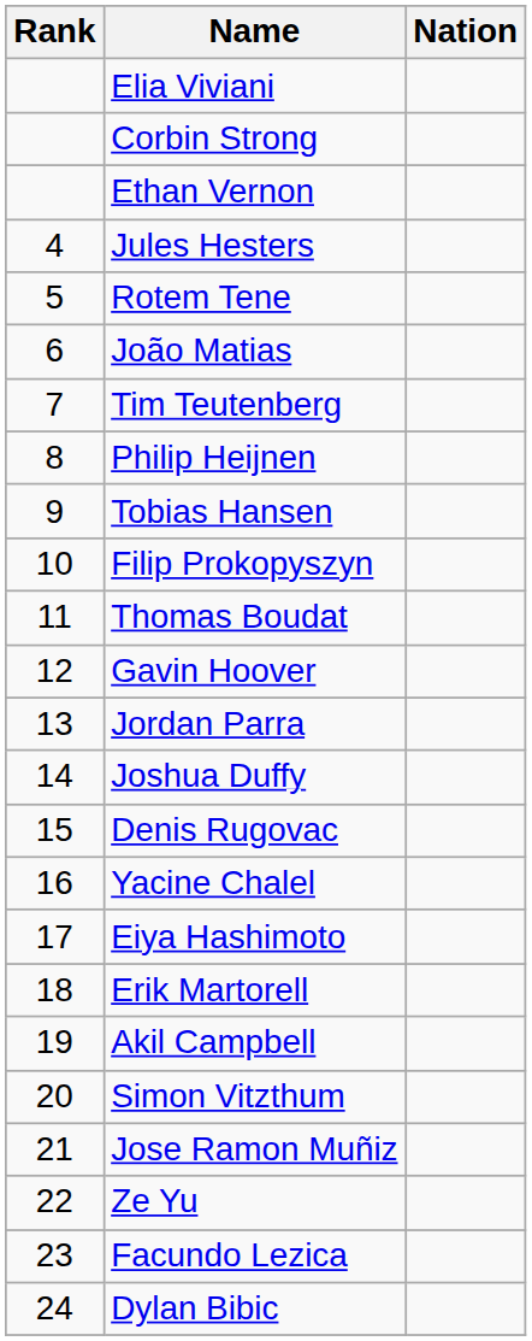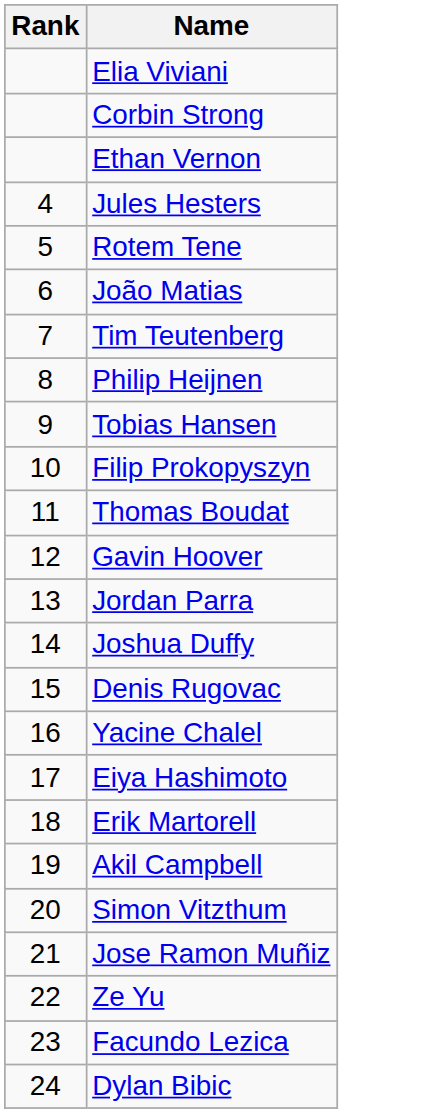 <table class="wikitable sortable" style="text-align:center">
 <tr>
 <th>Rank</th>
 <th>Name</th>
-<th>Nation</th>
 </tr>
 <tr>
 <td></td>
 <td align=left><a href='#'>Elia Viviani</a></td>
-<td align=left></td>
 </tr>
 <tr>
 <td></td>
 <td align=left><a href='#'>Corbin Strong</a></td>
-<td align=left></td>
 </tr>
 <tr>
 <td></td>
 <td align=left><a href='#'>Ethan Vernon</a></td>
-<td align=left></td>
 </tr>
 <tr>
 <td>4</td>
 <td align=left><a href='#'>Jules Hesters</a></td>
-<td align=left></td>
 </tr>
 <tr>
 <td>5</td>
 <td align=left><a href='#'>Rotem Tene</a></td>
-<td align=left></td>
 </tr>
 <tr>
 <td>6</td>
 <td align=left><a href='#'>João Matias</a></td>
-<td align=left></td>
 </tr>
 <tr>
 <td>7</td>
 <td align=left><a href='#'>Tim Teutenberg</a></td>
-<td align=left></td>
 </tr>
 <tr>
 <td>8</td>
 <td align=left><a href='#'>Philip Heijnen</a></td>
-<td align=left></td>
 </tr>
 <tr>
 <td>9</td>
 <td align=left><a href='#'>Tobias Hansen</a></td>
-<td align=left></td>
 </tr>
 <tr>
 <td>10</td>
 <td align=left><a href='#'>Filip Prokopyszyn</a></td>
-<td align=left></td>
 </tr>
 <tr>
 <td>11</td>
 <td align=left><a href='#'>Thomas Boudat</a></td>
-<td align=left></td>
 </tr>
 <tr>
 <td>12</td>
 <td align=left><a href='#'>Gavin Hoover</a></td>
-<td align=left></td>
 </tr>
 <tr>
 <td>13</td>
 <td align=left><a href='#'>Jordan Parra</a></td>
-<td align=left></td>
 </tr>
 <tr>
 <td>14</td>
 <td align=left><a href='#'>Joshua Duffy</a></td>
-<td align=left></td>
 </tr>
 <tr>
 <td>15</td>
 <td align=left><a href='#'>Denis Rugovac</a></td>
-<td align=left></td>
 </tr>
 <tr>
 <td>16</td>
 <td align=left><a href='#'>Yacine Chalel</a></td>
-<td align=left></td>
 </tr>
 <tr>
 <td>17</td>
 <td align=left><a href='#'>Eiya Hashimoto</a></td>
-<td align=left></td>
 </tr>
 <tr>
 <td>18</td>
 <td align=left><a href='#'>Erik Martorell</a></td>
-<td align=left></td>
 </tr>
 <tr>
 <td>19</td>
 <td align=left><a href='#'>Akil Campbell</a></td>
-<td align=left></td>
 </tr>
 <tr>
 <td>20</td>
 <td align=left><a href='#'>Simon Vitzthum</a></td>
-<td align=left></td>
 </tr>
 <tr>
 <td>21</td>
 <td align=left><a href='#'>Jose Ramon Muñiz</a></td>
-<td align=left></td>
 </tr>
 <tr>
 <td>22</td>
 <td align=left><a href='#'>Ze Yu</a></td>
-<td align=left></td>
 </tr>
 <tr>
 <td>23</td>
 <td align=left><a href='#'>Facundo Lezica</a></td>
-<td align=left></td>
 </tr>
 <tr>
 <td>24</td>
 <td align=left><a href='#'>Dylan Bibic</a></td>
-<td align=left></td>
 </tr>
 </table>
